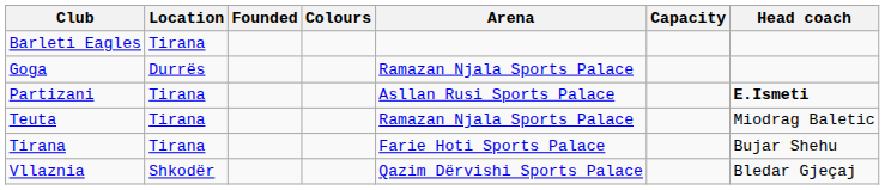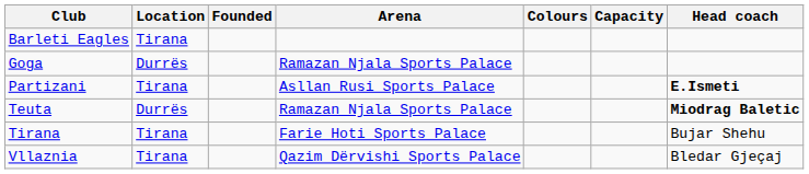 <table class="wikitable sortable">
 <tr>
 <th scope="col">Club</th>
 <th scope="col">Location</th>
 <th scope="col">Founded</th>
+<th scope="col">Arena</th>
 <th scope="col">Colours</th>
-<th scope="col">Arena</th>
 <th scope="col">Capacity</th>
 <th scope="col">Head coach</th>
 </tr>
 <tr bgcolor=>
 <td><a href='#'>Barleti Eagles</a></td>
 <td><a href='#'>Tirana</a></td>
 <td></td>
 <td></td>
 <td></td>
 <td></td>
 <td></td>
 </tr>
 <tr bgcolor=>
 <td><a href='#'>Goga</a></td>
 <td><a href='#'>Durrës</a></td>
 <td></td>
+<td><a href='#'>Ramazan Njala Sports Palace</a></td>
 <td></td>
-<td><a href='#'>Ramazan Njala Sports Palace</a></td>
 <td></td>
 <td></td>
 </tr>
 <tr bgcolor=>
 <td><a href='#'>Partizani</a></td>
 <td><a href='#'>Tirana</a></td>
 <td></td>
+<td><a href='#'>Asllan Rusi Sports Palace</a></td>
 <td></td>
-<td><a href='#'>Asllan Rusi Sports Palace</a></td>
 <td></td>
 <td><strong> E.Ismeti</strong></td>
 </tr>
 <tr bgcolor=>
 <td><a href='#'>Teuta</a></td>
-<td><a href='#'>Tirana</a></td>
-<td></td>
+<td><a href='#'>Durrës</a></td>
 <td></td>
 <td><a href='#'>Ramazan Njala Sports Palace</a></td>
 <td></td>
-<td> Miodrag Baletic</td>
+<td></td>
+<td><strong> Miodrag Baletic</strong></td>
 </tr>
 <tr bgcolor=>
 <td><a href='#'>Tirana</a></td>
 <td><a href='#'>Tirana</a></td>
 <td></td>
+<td><a href='#'>Farie Hoti Sports Palace</a></td>
 <td></td>
-<td><a href='#'>Farie Hoti Sports Palace</a></td>
 <td></td>
 <td> Bujar Shehu</td>
 </tr>
 <tr bgcolor=>
 <td><a href='#'>Vllaznia</a></td>
-<td><a href='#'>Shkodër</a></td>
-<td></td>
+<td><a href='#'>Tirana</a></td>
 <td></td>
 <td><a href='#'>Qazim Dërvishi Sports Palace</a></td>
+<td></td>
 <td></td>
 <td> Bledar Gjeçaj</td>
 </tr>
 </table>
